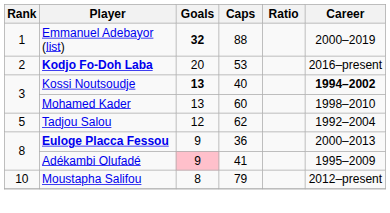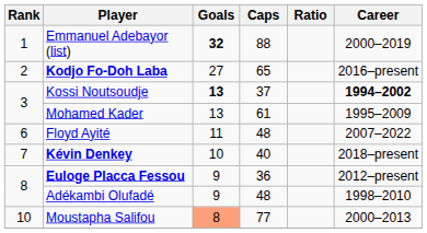 <table class="wikitable sortable" style="text-align:center;">
 <tr>
 <th width=30px>Rank</th>
 <th style="width:175px;">Player</th>
 <th width=50px>Goals</th>
 <th width=50px>Caps</th>
 <th width=50px>Ratio</th>
 <th style="width:100px;">Career</th>
 </tr>
 <tr>
 <td>1</td>
 <td align=left><a href='#'>Emmanuel Adebayor</a> (<a href='#'>list</a>)</td>
 <td><strong>32</strong></td>
 <td>88</td>
 <td></td>
 <td>2000–2019</td>
 </tr>
 <tr>
 <td>2</td>
 <td align=left><strong><a href='#'>Kodjo Fo-Doh Laba</a></strong></td>
-<td>20</td>
-<td>53</td>
+<td>27</td>
+<td>65</td>
 <td></td>
 <td>2016–present</td>
 </tr>
 <tr>
 <td rowspan=2>3</td>
 <td align=left><a href='#'>Kossi Noutsoudje</a></td>
 <td><strong>13</strong></td>
-<td>40</td>
+<td>37</td>
 <td></td>
 <td><strong>1994–2002</strong></td>
 </tr>
 <tr>
 <td align=left><a href='#'>Mohamed Kader</a></td>
 <td>13</td>
-<td>60</td>
+<td>61</td>
 <td></td>
-<td>1998–2010</td>
+<td>1995–2009</td>
 </tr>
 <tr>
-<td>5</td>
-<td align=left><a href='#'>Tadjou Salou</a></td>
-<td>12</td>
-<td>62</td>
+<td>6</td>
+<td align=left><a href='#'>Floyd Ayité</a></td>
+<td>11</td>
+<td>48</td>
 <td></td>
-<td>1992–2004</td>
+<td>2007–2022</td>
+</tr>
+<tr>
+<td>7</td>
+<td align=left><strong><a href='#'>Kévin Denkey</a></strong></td>
+<td>10</td>
+<td>40</td>
+<td></td>
+<td>2018–present</td>
 </tr>
 <tr>
 <td rowspan=2>8</td>
 <td align=left><strong><a href='#'>Euloge Placca Fessou</a></strong></td>
 <td>9</td>
 <td>36</td>
 <td></td>
-<td>2000–2013</td>
+<td>2012–present</td>
 </tr>
 <tr>
 <td align=left><a href='#'>Adékambi Olufadé</a></td>
-<td style="background: pink;">9</td>
-<td>41</td>
+<td>9</td>
+<td>48</td>
 <td></td>
-<td>1995–2009</td>
+<td>1998–2010</td>
 </tr>
 <tr>
 <td>10</td>
 <td align=left><a href='#'>Moustapha Salifou</a></td>
-<td>8</td>
-<td>79</td>
+<td style="background: lightsalmon;">8</td>
+<td>77</td>
 <td></td>
-<td>2012–present</td>
+<td>2000–2013</td>
 </tr>
 <tr>
 </tr>
 </table>
